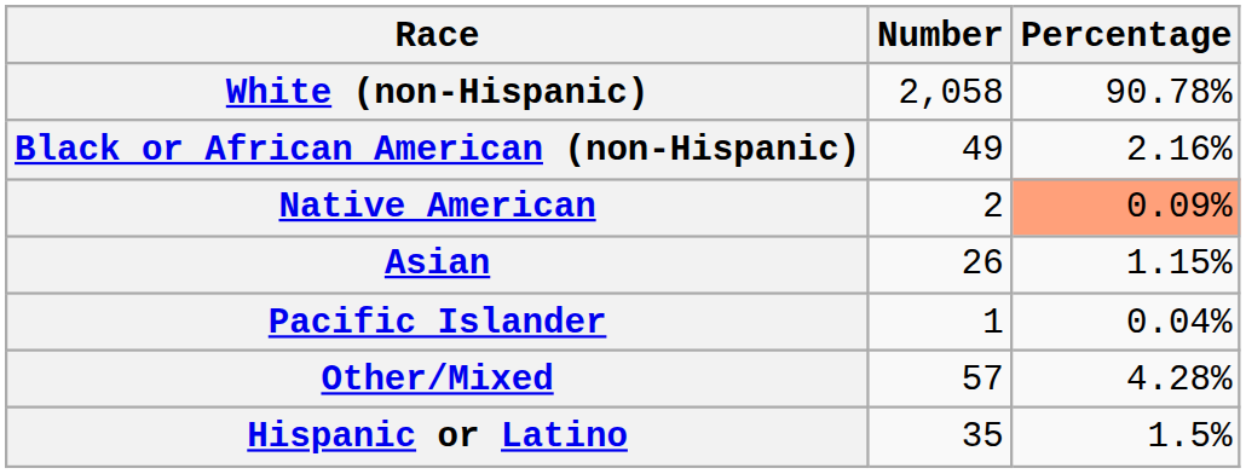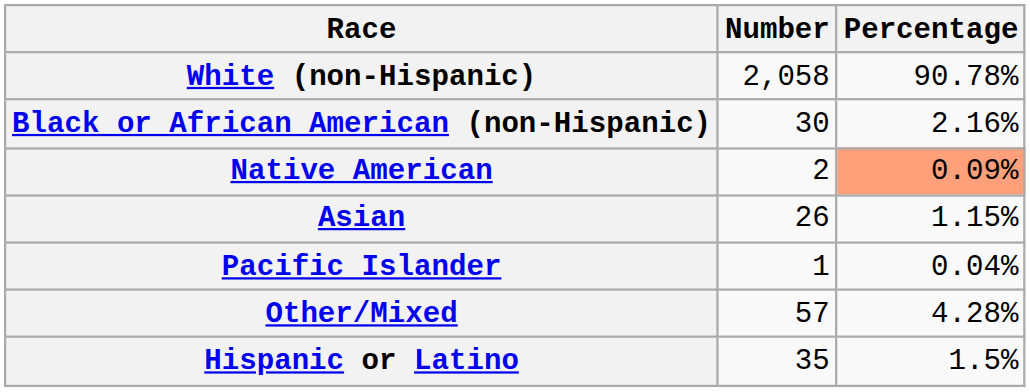 <table class="wikitable" style="text-align:right">
 <tr>
 <th scope="col">Race</th>
 <th scope="col">Number</th>
 <th scope="col">Percentage</th>
 </tr>
 <tr>
 <th scope="row"><a href='#'>White</a> (non-Hispanic)</th>
 <td>2,058</td>
 <td>90.78%</td>
 </tr>
 <tr>
 <th scope="row"><a href='#'>Black or African American</a> (non-Hispanic)</th>
-<td>49</td>
+<td>30</td>
 <td>2.16%</td>
 </tr>
 <tr>
 <th scope="row"><a href='#'>Native American</a></th>
 <td>2</td>
 <td style="background: lightsalmon;">0.09%</td>
 </tr>
 <tr>
 <th scope="row"><a href='#'>Asian</a></th>
 <td>26</td>
 <td>1.15%</td>
 </tr>
 <tr>
 <th scope="row"><a href='#'>Pacific Islander</a></th>
 <td>1</td>
 <td>0.04%</td>
 </tr>
 <tr>
 <th scope="row"><a href='#'>Other/Mixed</a></th>
 <td>57</td>
 <td>4.28%</td>
 </tr>
 <tr>
 <th scope="row"><a href='#'>Hispanic</a> or <a href='#'>Latino</a></th>
 <td>35</td>
 <td>1.5%</td>
 </tr>
 </table>
